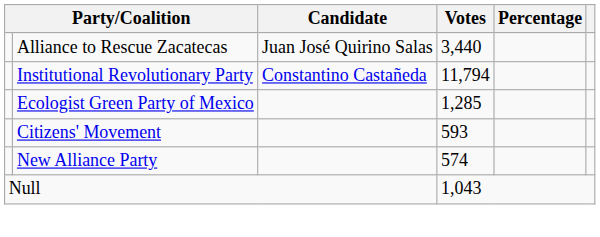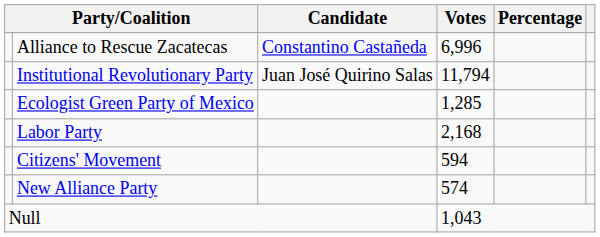 <table class="wikitable">
 <tr>
 <th colspan="2"><strong>Party/Coalition</strong></th>
 <th><strong>Candidate</strong></th>
 <th><strong>Votes</strong></th>
 <th><strong>Percentage</strong></th>
 <th></th>
 </tr>
 <tr>
 <td></td>
 <td>Alliance to Rescue Zacatecas</td>
-<td>Juan José Quirino Salas</td>
-<td>3,440</td>
+<td><a href='#'>Constantino Castañeda</a></td>
+<td>6,996</td>
 <td></td>
 <td></td>
 </tr>
 <tr>
 <td></td>
 <td><a href='#'>Institutional Revolutionary Party</a></td>
-<td><a href='#'>Constantino Castañeda</a></td>
+<td>Juan José Quirino Salas</td>
 <td>11,794</td>
 <td></td>
 <td></td>
 </tr>
 <tr>
 <td></td>
 <td><a href='#'>Ecologist Green Party of Mexico</a></td>
 <td></td>
 <td>1,285</td>
 <td></td>
 <td></td>
 </tr>
 <tr>
 <td></td>
+<td><a href='#'>Labor Party</a></td>
+<td></td>
+<td>2,168</td>
+<td></td>
+<td></td>
+</tr>
+<tr>
+<td></td>
 <td><a href='#'>Citizens' Movement</a></td>
 <td></td>
-<td>593</td>
+<td>594</td>
 <td></td>
 <td></td>
 </tr>
 <tr>
 <td></td>
 <td><a href='#'>New Alliance Party</a></td>
 <td></td>
 <td>574</td>
 <td></td>
 <td></td>
 </tr>
 <tr>
 <td colspan="3">Null</td>
 <td colspan="3">1,043</td>
 </tr>
 </table>
